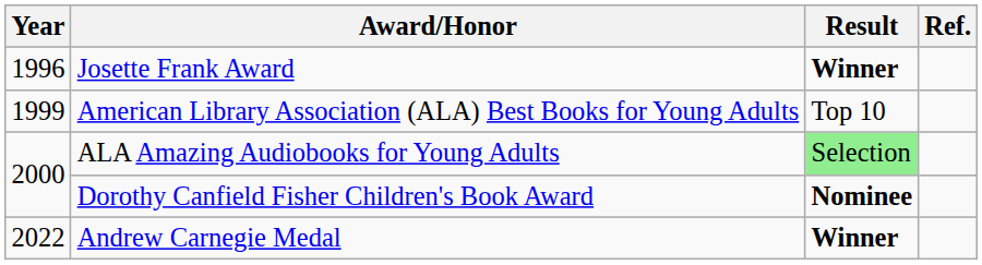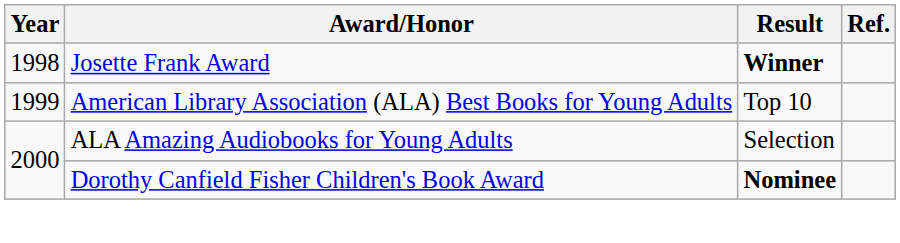 <table class="wikitable sortable">
 <tr>
 <th>Year</th>
 <th>Award/Honor</th>
 <th>Result</th>
 <th>Ref.</th>
 </tr>
 <tr>
-<td>1996</td>
+<td>1998</td>
 <td><a href='#'>Josette Frank Award</a></td>
 <td><strong>Winner</strong></td>
 <td></td>
 </tr>
 <tr>
 <td>1999</td>
 <td><a href='#'>American Library Association</a> (ALA) <a href='#'>Best Books for Young Adults</a></td>
 <td>Top 10</td>
 <td></td>
 </tr>
 <tr>
 <td rowspan="2">2000</td>
 <td>ALA <a href='#'>Amazing Audiobooks for Young Adults</a></td>
-<td style="background: lightgreen;">Selection</td>
+<td>Selection</td>
 <td></td>
 </tr>
 <tr>
 <td><a href='#'>Dorothy Canfield Fisher Children's Book Award</a></td>
 <td><strong>Nominee</strong></td>
 <td></td>
 </tr>
-<tr>
-<td>2022</td>
-<td><a href='#'>Andrew Carnegie Medal</a></td>
-<td><strong>Winner</strong></td>
-<td></td>
-</tr>
 </table>
